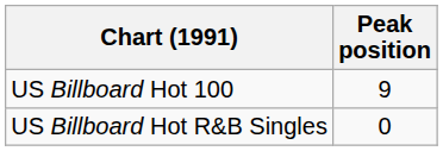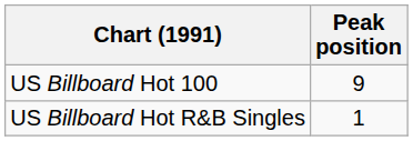 <table class="wikitable sortable">
 <tr>
 <th>Chart (1991)</th>
 <th>Peak<br>position</th>
 </tr>
 <tr>
 <td>US <em>Billboard</em> Hot 100</td>
 <td align="center">9</td>
 </tr>
 <tr>
 <td>US <em>Billboard</em> Hot R&B Singles</td>
-<td align="center">0</td>
+<td align="center">1</td>
 </tr>
 </table>
